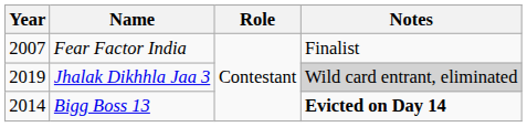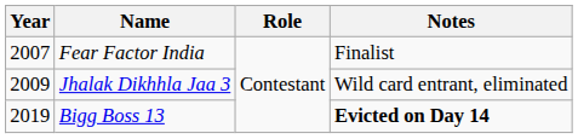 <table class="wikitable">
 <tr>
 <th>Year</th>
 <th>Name</th>
 <th>Role</th>
 <th>Notes</th>
 </tr>
 <tr>
 <td>2007</td>
 <td><em>Fear Factor India</em></td>
 <td rowspan="3">Contestant</td>
 <td>Finalist</td>
 </tr>
 <tr>
-<td>2019</td>
+<td>2009</td>
 <td><em><a href='#'>Jhalak Dikhhla Jaa 3</a></em></td>
-<td style="background: lightgrey;">Wild card entrant, eliminated</td>
+<td>Wild card entrant, eliminated</td>
 </tr>
 <tr>
-<td>2014</td>
+<td>2019</td>
 <td><em><a href='#'>Bigg Boss 13</a></em></td>
 <td><strong>Evicted on Day 14</strong></td>
 </tr>
 </table>
